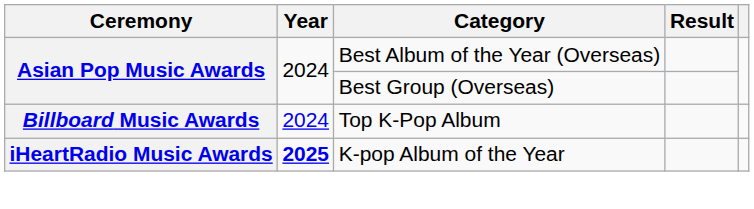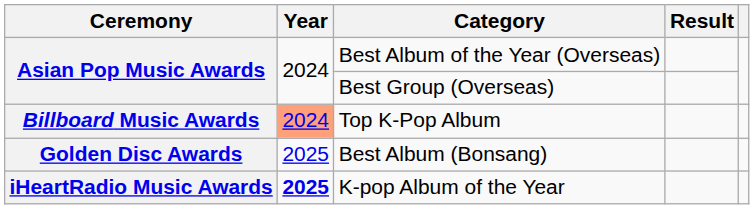 <table class="wikitable plainrowheaders">
 <tr>
 <th scope="col">Ceremony</th>
 <th scope="col">Year</th>
 <th scope="col">Category</th>
 <th scope="col">Result</th>
 <th scope="col" class="unsortable"></th>
 </tr>
 <tr>
 <th scope="row" rowspan="2"><a href='#'>Asian Pop Music Awards</a></th>
 <td style="text-align:center" rowspan="2">2024</td>
 <td>Best Album of the Year (Overseas)</td>
 <td></td>
 <td style="text-align:center" rowspan="2"></td>
 </tr>
 <tr>
 <td>Best Group (Overseas)</td>
 <td></td>
 </tr>
 <tr>
 <th scope="row"><a href='#'><em>Billboard</em> Music Awards</a></th>
-<td style="text-align:center"><a href='#'>2024</a></td>
+<td style="background: lightsalmon; text-align:center"><a href='#'>2024</a></td>
 <td>Top K-Pop Album</td>
+<td></td>
+<td style="text-align:center"></td>
+</tr>
+<tr>
+<th scope="row"><a href='#'>Golden Disc Awards</a></th>
+<td style="text-align:center"><a href='#'>2025</a></td>
+<td>Best Album (Bonsang)</td>
 <td></td>
 <td style="text-align:center"></td>
 </tr>
 <tr>
 <th scope="row"><a href='#'>iHeartRadio Music Awards</a></th>
 <td style="text-align:center"><strong><a href='#'>2025</a></strong></td>
 <td>K-pop Album of the Year</td>
 <td></td>
 <td style="text-align:center"></td>
 </tr>
 </table>
